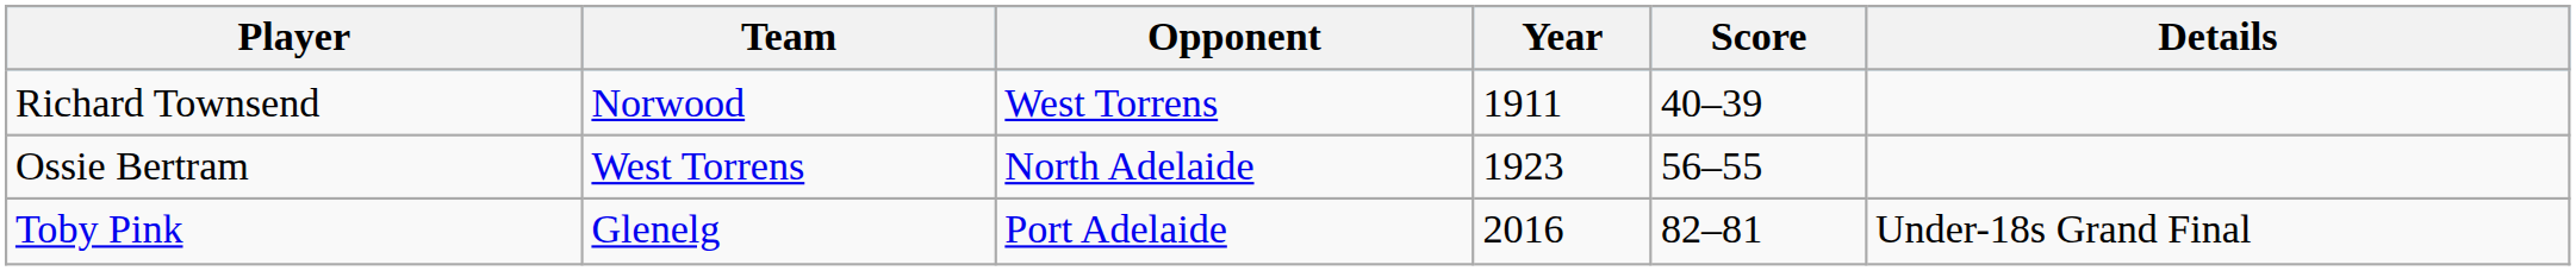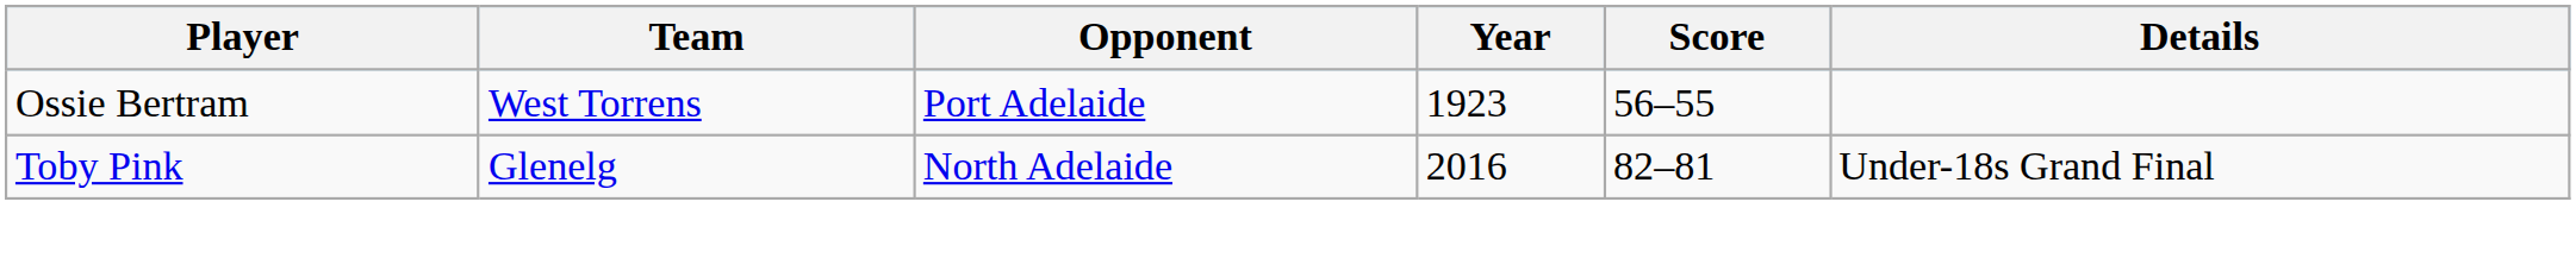 <table class="wikitable sortable" style="width:80%;">
 <tr style="background:#87cefa;">
 <th>Player</th>
 <th>Team</th>
 <th>Opponent</th>
 <th>Year</th>
 <th>Score</th>
 <th>Details</th>
 </tr>
 <tr>
-<td>Richard Townsend</td>
-<td><a href='#'>Norwood</a></td>
-<td><a href='#'>West Torrens</a></td>
-<td>1911</td>
-<td>40–39</td>
-<td></td>
-</tr>
-<tr>
 <td>Ossie Bertram</td>
 <td><a href='#'>West Torrens</a></td>
-<td><a href='#'>North Adelaide</a></td>
+<td><a href='#'>Port Adelaide</a></td>
 <td>1923</td>
 <td>56–55</td>
 <td></td>
 </tr>
 <tr>
 <td><a href='#'>Toby Pink</a></td>
 <td><a href='#'>Glenelg</a></td>
-<td><a href='#'>Port Adelaide</a></td>
+<td><a href='#'>North Adelaide</a></td>
 <td>2016</td>
 <td>82–81</td>
 <td>Under-18s Grand Final</td>
 </tr>
 </table>
